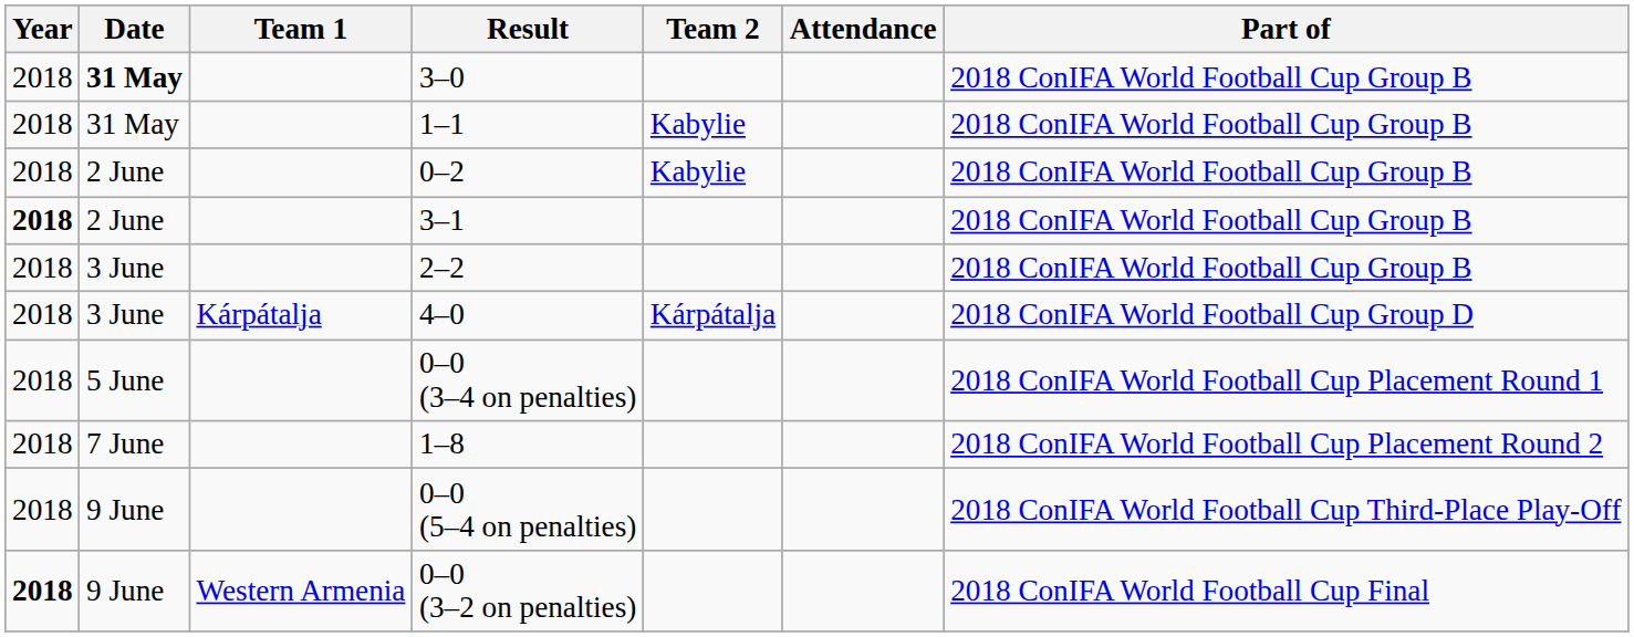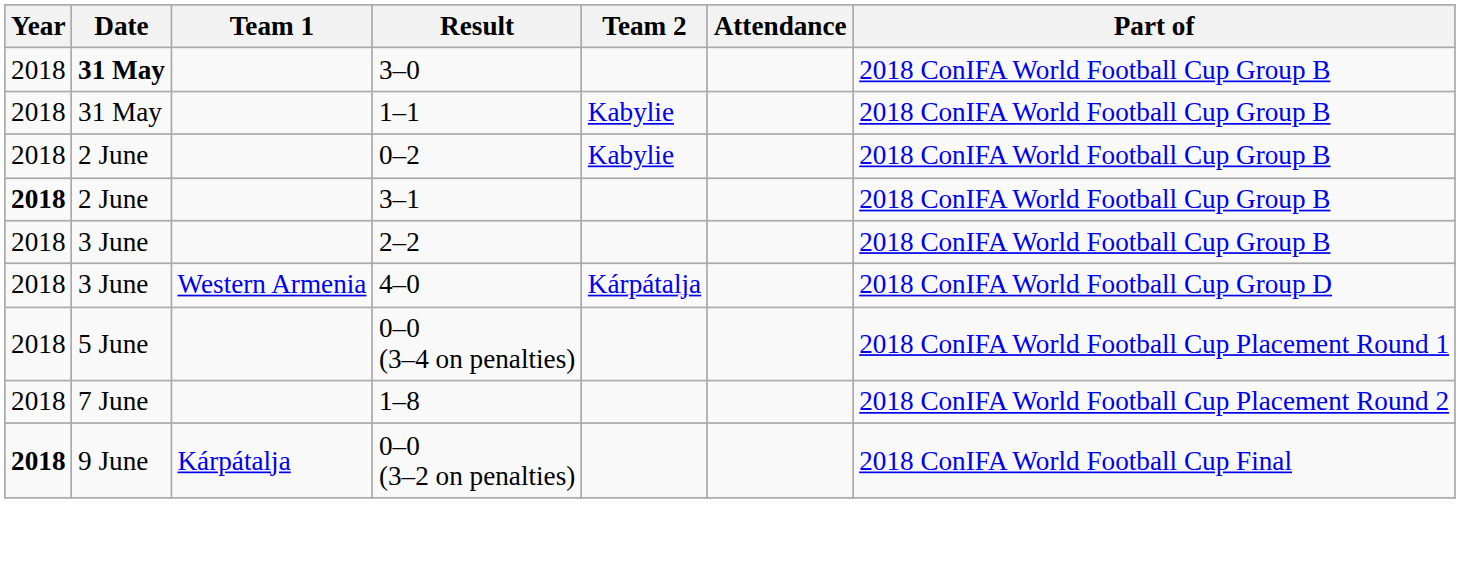 <table class="wikitable">
 <tr>
 <th>Year</th>
 <th>Date</th>
 <th>Team 1</th>
 <th>Result</th>
 <th>Team 2</th>
 <th>Attendance</th>
 <th>Part of</th>
 </tr>
 <tr>
 <td>2018</td>
 <td><strong>31 May</strong></td>
 <td></td>
 <td>3–0</td>
 <td></td>
 <td></td>
 <td><a href='#'>2018 ConIFA World Football Cup Group B</a></td>
 </tr>
 <tr>
 <td>2018</td>
 <td>31 May</td>
 <td></td>
 <td>1–1</td>
 <td> <a href='#'>Kabylie</a></td>
 <td></td>
 <td><a href='#'>2018 ConIFA World Football Cup Group B</a></td>
 </tr>
 <tr>
 <td>2018</td>
 <td>2 June</td>
 <td></td>
 <td>0–2</td>
 <td> <a href='#'>Kabylie</a></td>
 <td></td>
 <td><a href='#'>2018 ConIFA World Football Cup Group B</a></td>
 </tr>
 <tr>
 <td><strong>2018</strong></td>
 <td>2 June</td>
 <td></td>
 <td>3–1</td>
 <td></td>
 <td></td>
 <td><a href='#'>2018 ConIFA World Football Cup Group B</a></td>
 </tr>
 <tr>
 <td>2018</td>
 <td>3 June</td>
 <td></td>
 <td>2–2</td>
 <td></td>
 <td></td>
 <td><a href='#'>2018 ConIFA World Football Cup Group B</a></td>
 </tr>
 <tr>
 <td>2018</td>
 <td>3 June</td>
-<td> <a href='#'>Kárpátalja</a></td>
+<td> <a href='#'>Western Armenia</a></td>
 <td>4–0</td>
 <td> <a href='#'>Kárpátalja</a></td>
 <td></td>
 <td><a href='#'>2018 ConIFA World Football Cup Group D</a></td>
 </tr>
 <tr>
 <td>2018</td>
 <td>5 June</td>
 <td></td>
 <td>0–0<br>(3–4 on penalties)</td>
 <td></td>
 <td></td>
 <td><a href='#'>2018 ConIFA World Football Cup Placement Round 1</a></td>
 </tr>
 <tr>
 <td>2018</td>
 <td>7 June</td>
 <td></td>
 <td>1–8</td>
 <td></td>
 <td></td>
 <td><a href='#'>2018 ConIFA World Football Cup Placement Round 2</a></td>
 </tr>
 <tr>
-<td>2018</td>
-<td>9 June</td>
-<td></td>
-<td>0–0<br>(5–4 on penalties)</td>
-<td></td>
-<td></td>
-<td><a href='#'>2018 ConIFA World Football Cup Third-Place Play-Off</a></td>
-</tr>
-<tr>
 <td><strong>2018</strong></td>
 <td>9 June</td>
-<td> <a href='#'>Western Armenia</a></td>
+<td> <a href='#'>Kárpátalja</a></td>
 <td>0–0<br>(3–2 on penalties)</td>
 <td></td>
 <td></td>
 <td><a href='#'>2018 ConIFA World Football Cup Final</a></td>
 </tr>
 </table>
